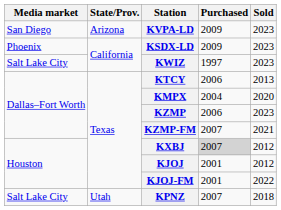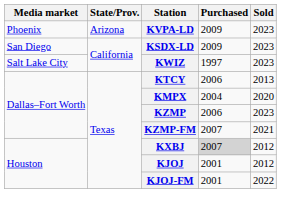 <table class="wikitable sortable">
 <tr>
 <th scope="col">Media market</th>
 <th scope="col">State/Prov.</th>
 <th scope="col">Station</th>
 <th scope="col">Purchased</th>
 <th scope="col">Sold</th>
 </tr>
 <tr>
-<td><a href='#'>San Diego</a></td>
+<td><a href='#'>Phoenix</a></td>
 <td><a href='#'>Arizona</a></td>
 <th scope="row"><a href='#'>KVPA-LD</a></th>
 <td>2009</td>
 <td>2023</td>
 </tr>
 <tr>
-<td><a href='#'>Phoenix</a></td>
+<td><a href='#'>San Diego</a></td>
 <td rowspan="2"><a href='#'>California</a></td>
 <th scope="row"><a href='#'>KSDX-LD</a></th>
 <td>2009</td>
 <td>2023</td>
 </tr>
 <tr>
 <td><a href='#'>Salt Lake City</a></td>
 <th scope="row"><a href='#'>KWIZ</a></th>
 <td>1997</td>
 <td>2023</td>
 </tr>
 <tr>
 <td rowspan="4"><a href='#'>Dallas–Fort Worth</a></td>
 <td rowspan="7"><a href='#'>Texas</a></td>
 <th scope="row"><a href='#'>KTCY</a></th>
 <td>2006</td>
 <td>2013</td>
 </tr>
 <tr>
 <th scope="row"><a href='#'>KMPX</a></th>
 <td>2004</td>
 <td>2020</td>
 </tr>
 <tr>
 <th scope="row"><a href='#'>KZMP</a></th>
 <td>2006</td>
 <td>2023</td>
 </tr>
 <tr>
 <th scope="row"><a href='#'>KZMP-FM</a></th>
 <td>2007</td>
 <td>2021</td>
 </tr>
 <tr>
 <td rowspan="3"><a href='#'>Houston</a></td>
 <th scope="row"><a href='#'>KXBJ</a></th>
 <td style="background: lightgrey;">2007</td>
 <td>2012</td>
 </tr>
 <tr>
 <th scope="row"><a href='#'>KJOJ</a></th>
 <td>2001</td>
 <td>2012</td>
 </tr>
 <tr>
 <th scope="row"><a href='#'>KJOJ-FM</a></th>
 <td>2001</td>
 <td>2022</td>
 </tr>
-<tr>
-<td><a href='#'>Salt Lake City</a></td>
-<td><a href='#'>Utah</a></td>
-<th scope="row"><a href='#'>KPNZ</a></th>
-<td>2007</td>
-<td>2018</td>
-</tr>
 </table>
